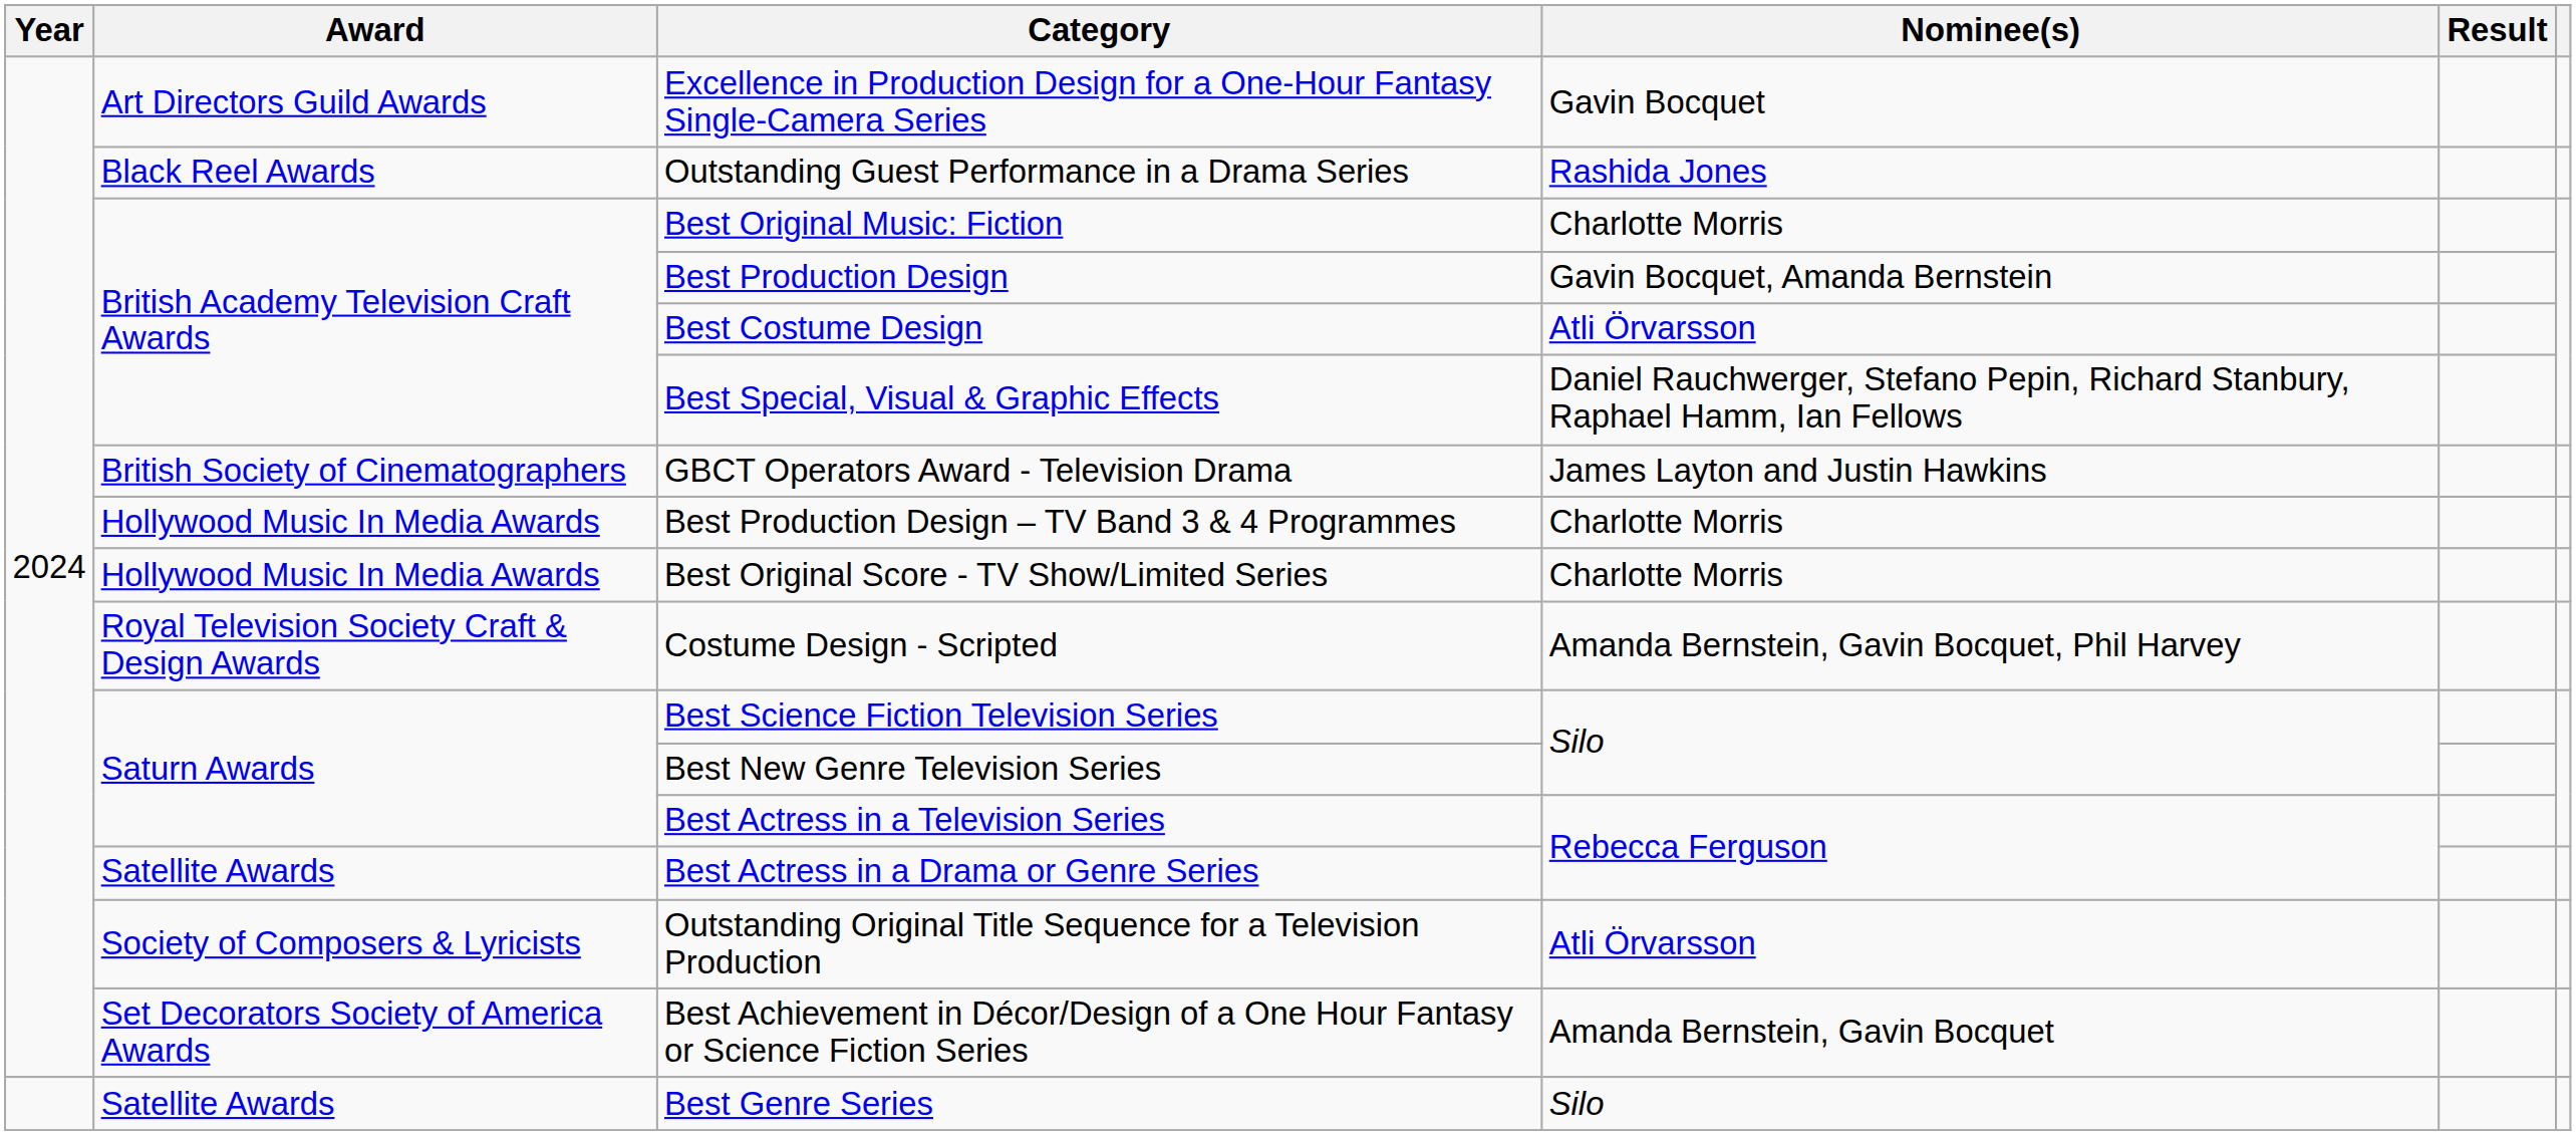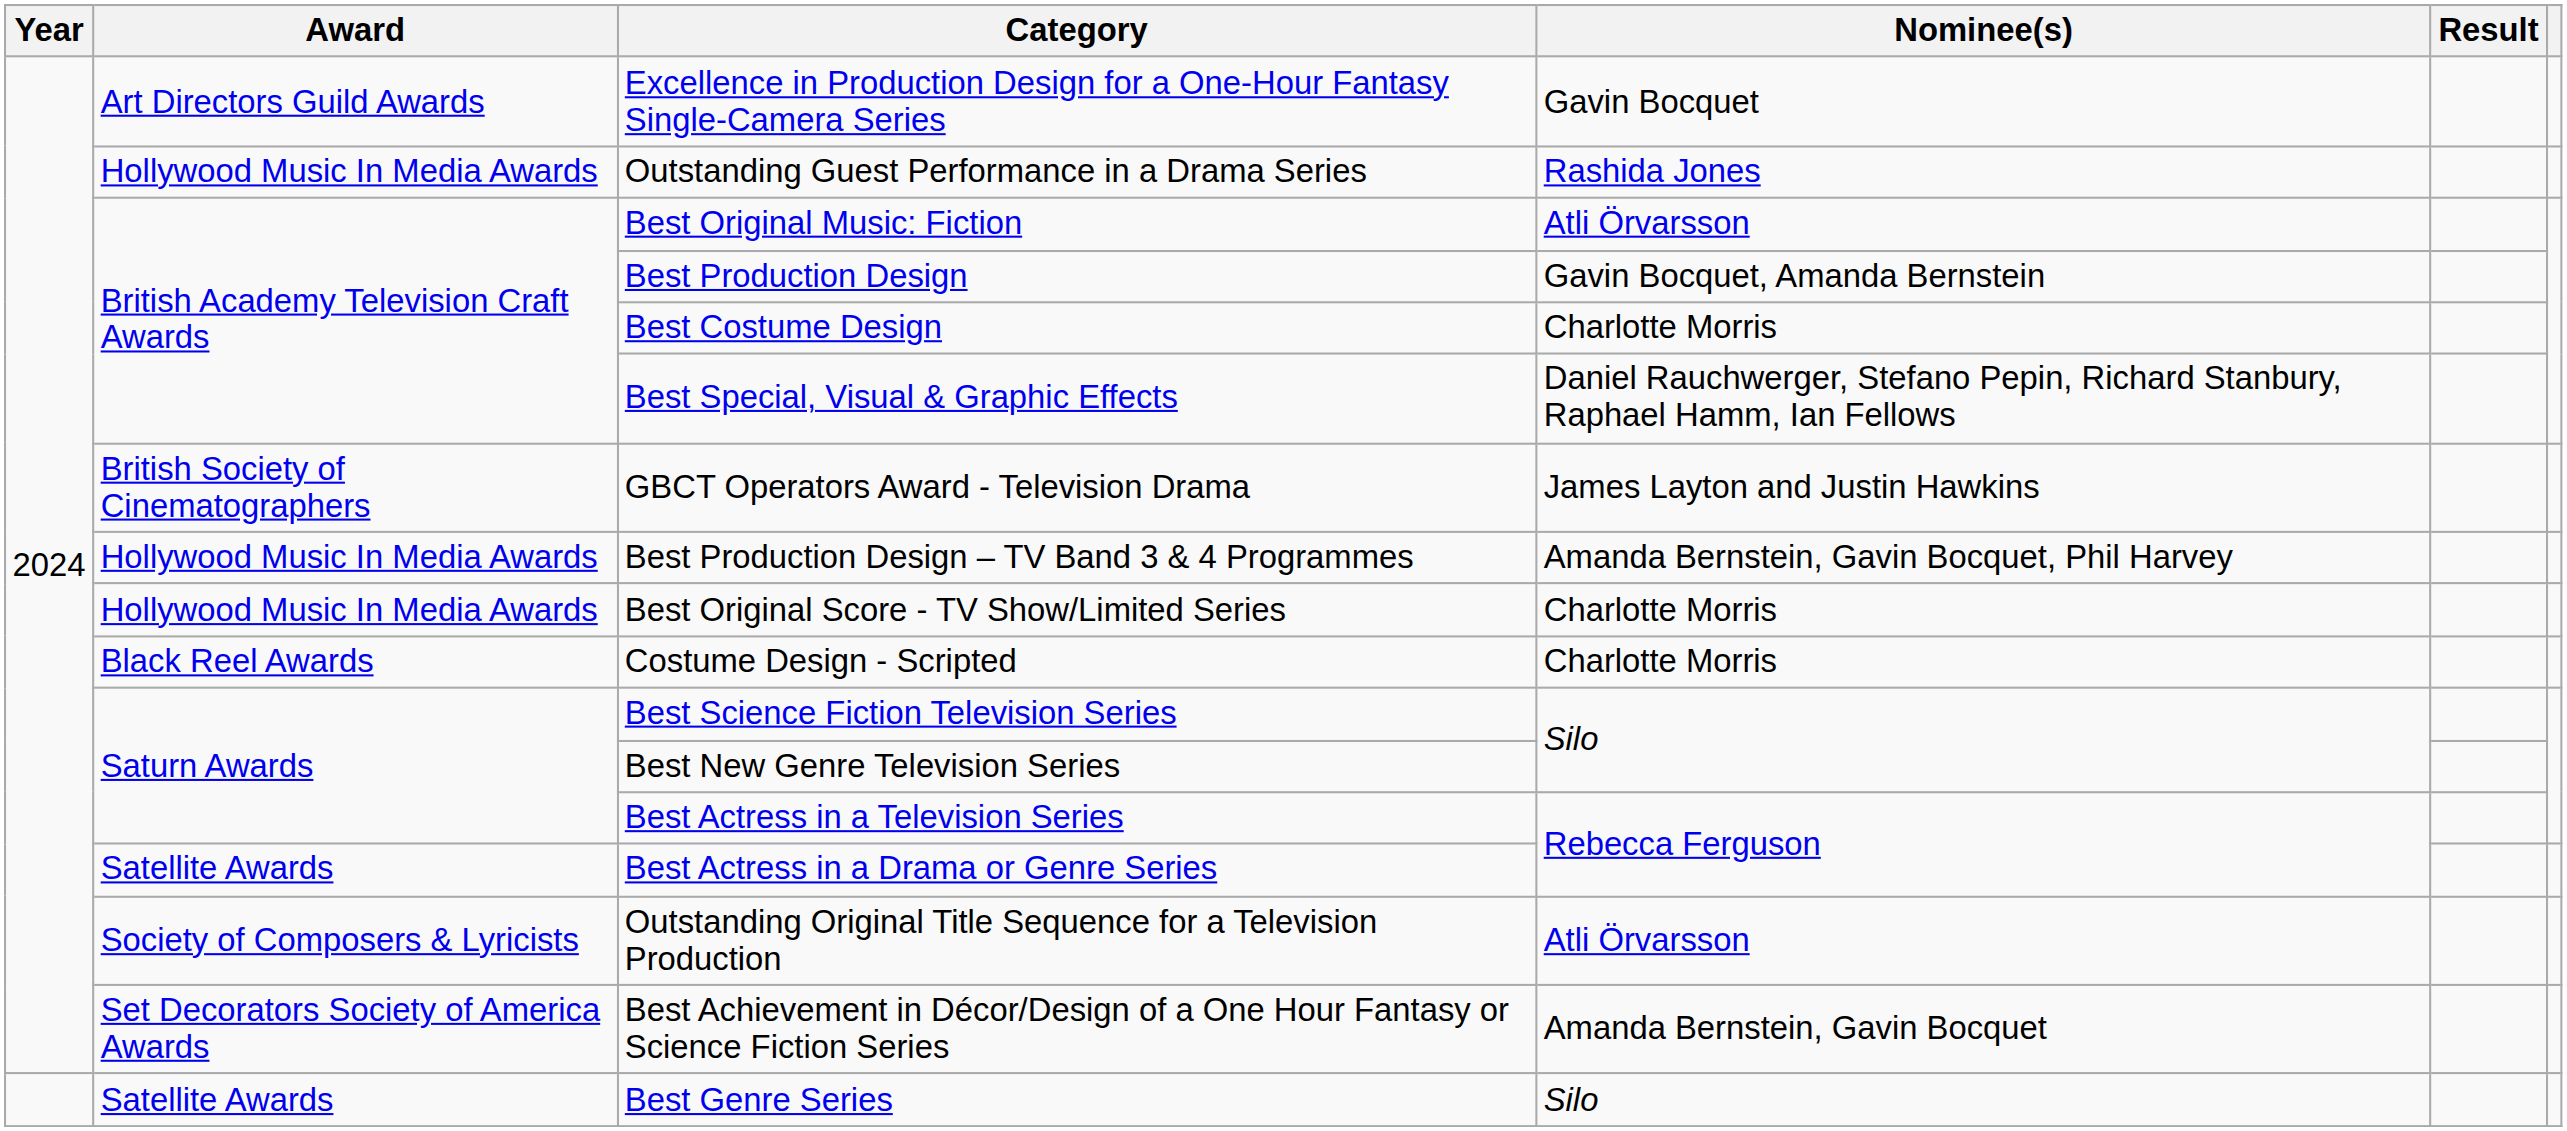 <table class="wikitable plainrowheaders sortable">
 <tr>
 <th scope="col">Year</th>
 <th scope="col">Award</th>
 <th scope="col">Category</th>
 <th scope="col" style="width:35%;">Nominee(s)</th>
 <th scope="col">Result</th>
 <th scope="col" class="unsortable"></th>
 </tr>
 <tr>
 <td rowspan="16" style="text-align:center">2024</td>
 <td><a href='#'>Art Directors Guild Awards</a></td>
 <td><a href='#'>Excellence in Production Design for a One-Hour Fantasy Single-Camera Series</a></td>
 <td>Gavin Bocquet </td>
 <td></td>
 <td align="center"></td>
 </tr>
 <tr>
-<td><a href='#'>Black Reel Awards</a></td>
+<td><a href='#'>Hollywood Music In Media Awards</a></td>
 <td>Outstanding Guest Performance in a Drama Series</td>
 <td><a href='#'>Rashida Jones</a></td>
 <td></td>
 <td align=center></td>
 </tr>
 <tr>
 <td rowspan="4"><a href='#'>British Academy Television Craft Awards</a></td>
 <td><a href='#'>Best Original Music: Fiction</a></td>
-<td>Charlotte Morris</td>
+<td><a href='#'>Atli Örvarsson</a></td>
 <td></td>
 <td align="center" rowspan="4"></td>
 </tr>
 <tr>
 <td><a href='#'>Best Production Design</a></td>
 <td>Gavin Bocquet, Amanda Bernstein</td>
 <td></td>
 </tr>
 <tr>
 <td><a href='#'>Best Costume Design</a></td>
-<td><a href='#'>Atli Örvarsson</a></td>
+<td>Charlotte Morris</td>
 <td></td>
 </tr>
 <tr>
 <td><a href='#'>Best Special, Visual & Graphic Effects</a></td>
 <td>Daniel Rauchwerger, Stefano Pepin, Richard Stanbury, Raphael Hamm, Ian Fellows</td>
 <td></td>
 </tr>
 <tr>
 <td><a href='#'>British Society of Cinematographers</a></td>
 <td>GBCT Operators Award - Television Drama</td>
 <td>James Layton and Justin Hawkins</td>
 <td></td>
 <td></td>
 </tr>
 <tr>
 <td><a href='#'>Hollywood Music In Media Awards</a></td>
 <td>Best Production Design – TV Band 3 & 4 Programmes</td>
-<td>Charlotte Morris</td>
+<td>Amanda Bernstein, Gavin Bocquet, Phil Harvey</td>
 <td></td>
 <td></td>
 </tr>
 <tr>
 <td><a href='#'>Hollywood Music In Media Awards</a></td>
 <td>Best Original Score - TV Show/Limited Series</td>
 <td>Charlotte Morris</td>
 <td></td>
 <td></td>
 </tr>
 <tr>
-<td><a href='#'>Royal Television Society Craft & Design Awards</a></td>
+<td><a href='#'>Black Reel Awards</a></td>
 <td>Costume Design - Scripted</td>
-<td>Amanda Bernstein, Gavin Bocquet, Phil Harvey</td>
+<td>Charlotte Morris</td>
 <td></td>
 <td></td>
 </tr>
 <tr>
 <td rowspan="3"><a href='#'>Saturn Awards</a></td>
 <td><a href='#'>Best Science Fiction Television Series</a></td>
 <td rowspan="2"><em>Silo</em></td>
 <td></td>
 <td align="center" rowspan="3"></td>
 </tr>
 <tr>
 <td>Best New Genre Television Series</td>
 <td></td>
 </tr>
 <tr>
 <td><a href='#'>Best Actress in a Television Series</a></td>
 <td rowspan="2"><a href='#'>Rebecca Ferguson</a></td>
 <td></td>
 </tr>
 <tr>
 <td><a href='#'>Satellite Awards</a></td>
 <td><a href='#'>Best Actress in a Drama or Genre Series</a></td>
 <td></td>
 <td align="center"></td>
 </tr>
 <tr>
 <td><a href='#'>Society of Composers & Lyricists</a></td>
 <td>Outstanding Original Title Sequence for a Television Production</td>
 <td><a href='#'>Atli Örvarsson</a></td>
 <td></td>
 <td align="center"></td>
 </tr>
 <tr>
 <td><a href='#'>Set Decorators Society of America Awards</a></td>
 <td>Best Achievement in Décor/Design of a One Hour Fantasy or Science Fiction Series</td>
 <td>Amanda Bernstein, Gavin Bocquet</td>
 <td></td>
 <td align="center"></td>
 </tr>
 <tr>
 <td></td>
 <td><a href='#'>Satellite Awards</a></td>
 <td><a href='#'>Best Genre Series</a></td>
 <td><em>Silo</em></td>
 <td></td>
 <td align="center" rowspan="1"></td>
 </tr>
 <tr>
 </tr>
 </table>
